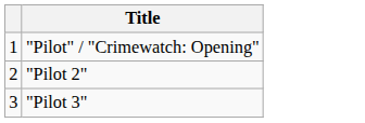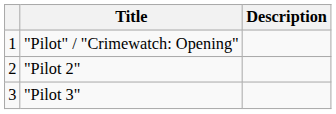 <table class="wikitable">
 <tr>
 <th></th>
 <th>Title</th>
+<th>Description</th>
 </tr>
 <tr>
 <td>1</td>
 <td>"Pilot" / "Crimewatch: Opening"</td>
+<td></td>
 </tr>
 <tr>
 <td>2</td>
 <td>"Pilot 2"</td>
+<td></td>
 </tr>
 <tr>
 <td>3</td>
 <td>"Pilot 3"</td>
+<td></td>
 </tr>
 </table>
